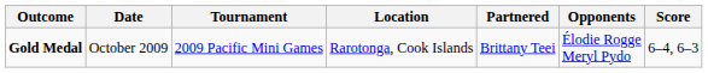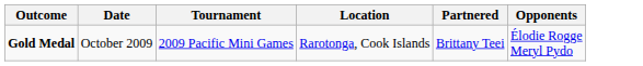 <table class="wikitable">
 <tr>
 <th>Outcome</th>
 <th>Date</th>
 <th>Tournament</th>
 <th>Location</th>
 <th>Partnered</th>
 <th>Opponents</th>
-<th>Score</th>
 </tr>
 <tr>
 <td> <strong>Gold Medal</strong></td>
 <td>October 2009</td>
 <td><a href='#'>2009 Pacific Mini Games</a></td>
 <td><a href='#'>Rarotonga</a>, Cook Islands</td>
 <td> <a href='#'>Brittany Teei</a></td>
 <td> <a href='#'>Élodie Rogge</a><br> <a href='#'>Meryl Pydo</a></td>
-<td>6–4, 6–3</td>
 </tr>
 </table>
